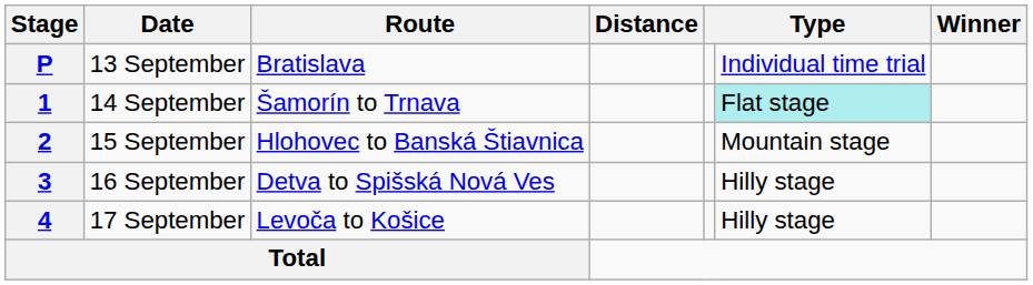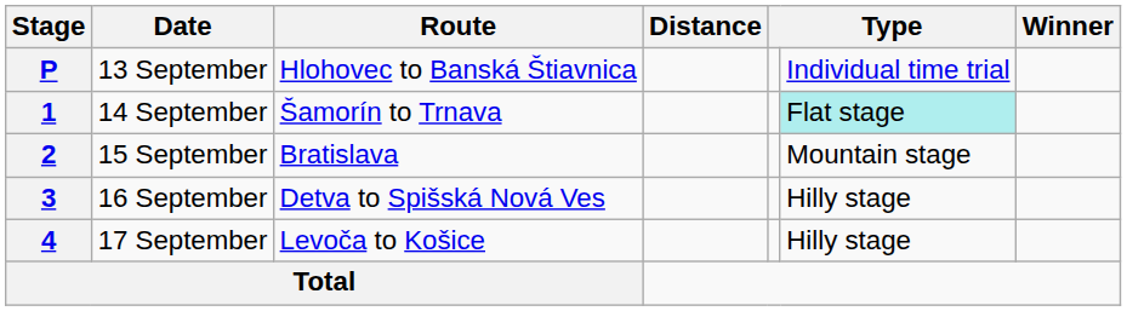 <table class="wikitable">
 <tr>
 <th scope="col">Stage</th>
 <th scope="col">Date</th>
 <th scope="col">Route</th>
 <th scope="col">Distance</th>
 <th scope="col" colspan="2">Type</th>
 <th scope="col">Winner</th>
 </tr>
 <tr>
 <th scope="row"><a href='#'>P</a></th>
 <td style="text-align:center;">13 September</td>
-<td><a href='#'>Bratislava</a></td>
+<td><a href='#'>Hlohovec</a> to <a href='#'>Banská Štiavnica</a></td>
 <td style="text-align:center;"></td>
 <td></td>
 <td><a href='#'>Individual time trial</a></td>
 <td></td>
 </tr>
 <tr>
 <th scope="row"><a href='#'>1</a></th>
 <td style="text-align:center;">14 September</td>
 <td><a href='#'>Šamorín</a> to <a href='#'>Trnava</a></td>
 <td style="text-align:center;"></td>
 <td></td>
 <td style="background: paleturquoise;">Flat stage</td>
 <td></td>
 </tr>
 <tr>
 <th scope="row"><a href='#'>2</a></th>
 <td style="text-align:center;">15 September</td>
-<td><a href='#'>Hlohovec</a> to <a href='#'>Banská Štiavnica</a></td>
+<td><a href='#'>Bratislava</a></td>
 <td style="text-align:center;"></td>
 <td></td>
 <td>Mountain stage</td>
 <td></td>
 </tr>
 <tr>
 <th scope="row"><a href='#'>3</a></th>
 <td style="text-align:center;">16 September</td>
 <td><a href='#'>Detva</a> to <a href='#'>Spišská Nová Ves</a></td>
 <td style="text-align:center;"></td>
 <td></td>
 <td>Hilly stage</td>
 <td></td>
 </tr>
 <tr>
 <th scope="row"><a href='#'>4</a></th>
 <td style="text-align:center;">17 September</td>
 <td><a href='#'>Levoča</a> to <a href='#'>Košice</a></td>
 <td style="text-align:center;"></td>
 <td></td>
 <td>Hilly stage</td>
 <td></td>
 </tr>
 <tr>
 <th colspan="3">Total</th>
 <td colspan="5" style="text-align:center"></td>
 </tr>
 </table>
